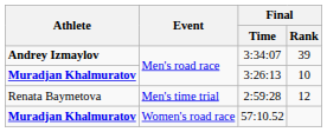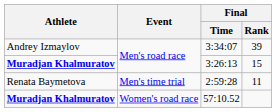 <table class=wikitable style=font-size:90%;text-align:center>
 <tr>
 <th rowspan="2">Athlete</th>
 <th rowspan="2">Event</th>
 <th colspan=2>Final</th>
 </tr>
 <tr>
 <th>Time</th>
 <th>Rank</th>
 </tr>
 <tr>
-<td align=left><strong>Andrey Izmaylov</strong></td>
+<td align=left>Andrey Izmaylov</td>
 <td align=left rowspan=2><a href='#'>Men's road race</a></td>
 <td>3:34:07</td>
 <td>39</td>
 </tr>
 <tr>
 <td align=left><strong><a href='#'>Muradjan Khalmuratov</a></strong></td>
 <td>3:26:13</td>
-<td>10</td>
+<td>15</td>
 </tr>
 <tr>
 <td align=left>Renata Baymetova</td>
 <td align=left><a href='#'>Men's time trial</a></td>
 <td>2:59:28</td>
-<td>12</td>
+<td>11</td>
 </tr>
 <tr>
 <td align=left><strong><a href='#'>Muradjan Khalmuratov</a></strong></td>
 <td align=left><a href='#'>Women's road race</a></td>
 <td>57:10.52</td>
 <td></td>
 </tr>
 </table>
